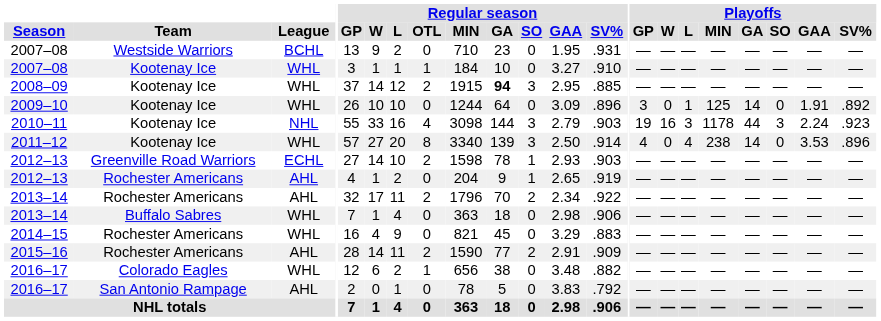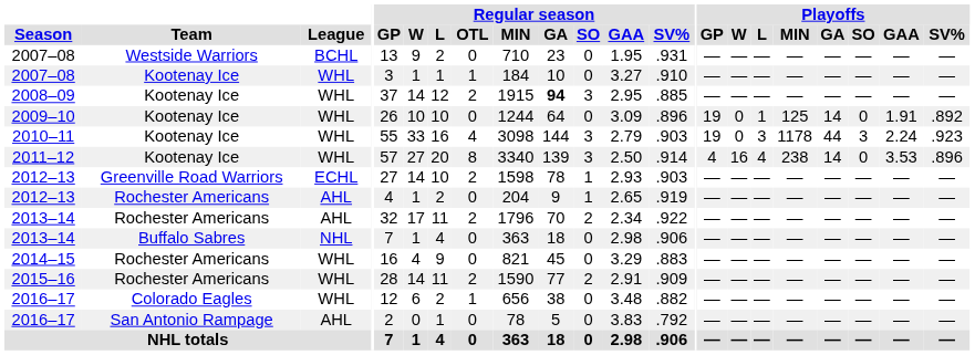 <table border="0" cellpadding="1" cellspacing="0" style="text-align:center; width:75%">
 <tr ALIGN="center" bgcolor="#e0e0e0">
 <th align="center" colspan="3" bgcolor="#ffffff"></th>
 <th align="center" rowspan="99" bgcolor="#ffffff"></th>
 <th align="center" colspan="9" bgcolor="#e0e0e0"><a href='#'>Regular season</a></th>
 <th align="center" rowspan="99" bgcolor="#ffffff"></th>
 <th align="center" colspan="8" bgcolor="#e0e0e0"><a href='#'>Playoffs</a></th>
 </tr>
 <tr ALIGN="center" bgcolor="#e0e0e0">
 <th><a href='#'>Season</a></th>
 <th>Team</th>
 <th>League</th>
 <th>GP</th>
 <th>W</th>
 <th>L</th>
 <th>OTL</th>
 <th>MIN</th>
 <th>GA</th>
 <th><a href='#'>SO</a></th>
 <th><a href='#'>GAA</a></th>
 <th><a href='#'>SV%</a></th>
 <th>GP</th>
 <th>W</th>
 <th>L</th>
 <th>MIN</th>
 <th>GA</th>
 <th>SO</th>
 <th>GAA</th>
 <th>SV%</th>
 </tr>
 <tr ALIGN="center">
 <td>2007–08</td>
 <td><a href='#'>Westside Warriors</a></td>
 <td><a href='#'>BCHL</a></td>
 <td>13</td>
 <td>9</td>
 <td>2</td>
 <td>0</td>
 <td>710</td>
 <td>23</td>
 <td>0</td>
 <td>1.95</td>
 <td>.931</td>
 <td>—</td>
 <td>—</td>
 <td>—</td>
 <td>—</td>
 <td>—</td>
 <td>—</td>
 <td>—</td>
 <td>—</td>
 </tr>
 <tr ALIGN="center" bgcolor="#f0f0f0">
 <td><a href='#'>2007–08</a></td>
 <td><a href='#'>Kootenay Ice</a></td>
 <td><a href='#'>WHL</a></td>
 <td>3</td>
 <td>1</td>
 <td>1</td>
 <td>1</td>
 <td>184</td>
 <td>10</td>
 <td>0</td>
 <td>3.27</td>
 <td>.910</td>
 <td>—</td>
 <td>—</td>
 <td>—</td>
 <td>—</td>
 <td>—</td>
 <td>—</td>
 <td>—</td>
 <td>—</td>
 </tr>
 <tr ALIGN="center">
 <td><a href='#'>2008–09</a></td>
 <td>Kootenay Ice</td>
 <td>WHL</td>
 <td>37</td>
 <td>14</td>
 <td>12</td>
 <td>2</td>
 <td>1915</td>
 <td><strong>94</strong></td>
 <td>3</td>
 <td>2.95</td>
 <td>.885</td>
 <td>—</td>
 <td>—</td>
 <td>—</td>
 <td>—</td>
 <td>—</td>
 <td>—</td>
 <td>—</td>
 <td>—</td>
 </tr>
 <tr ALIGN="center" bgcolor="#f0f0f0">
 <td><a href='#'>2009–10</a></td>
 <td>Kootenay Ice</td>
 <td>WHL</td>
 <td>26</td>
 <td>10</td>
 <td>10</td>
 <td>0</td>
 <td>1244</td>
 <td>64</td>
 <td>0</td>
 <td>3.09</td>
 <td>.896</td>
-<td>3</td>
+<td>19</td>
 <td>0</td>
 <td>1</td>
 <td>125</td>
 <td>14</td>
 <td>0</td>
 <td>1.91</td>
 <td>.892</td>
 </tr>
 <tr ALIGN="center">
 <td><a href='#'>2010–11</a></td>
 <td>Kootenay Ice</td>
-<td><a href='#'>NHL</a></td>
+<td>WHL</td>
 <td>55</td>
 <td>33</td>
 <td>16</td>
 <td>4</td>
 <td>3098</td>
 <td>144</td>
 <td>3</td>
 <td>2.79</td>
 <td>.903</td>
 <td>19</td>
-<td>16</td>
+<td>0</td>
 <td>3</td>
 <td>1178</td>
 <td>44</td>
 <td>3</td>
 <td>2.24</td>
 <td>.923</td>
 </tr>
 <tr ALIGN="center" bgcolor="#f0f0f0">
 <td><a href='#'>2011–12</a></td>
 <td>Kootenay Ice</td>
 <td>WHL</td>
 <td>57</td>
 <td>27</td>
 <td>20</td>
 <td>8</td>
 <td>3340</td>
 <td>139</td>
 <td>3</td>
 <td>2.50</td>
 <td>.914</td>
 <td>4</td>
-<td>0</td>
+<td>16</td>
 <td>4</td>
 <td>238</td>
 <td>14</td>
 <td>0</td>
 <td>3.53</td>
 <td>.896</td>
 </tr>
 <tr ALIGN="center">
 <td><a href='#'>2012–13</a></td>
 <td><a href='#'>Greenville Road Warriors</a></td>
 <td><a href='#'>ECHL</a></td>
 <td>27</td>
 <td>14</td>
 <td>10</td>
 <td>2</td>
 <td>1598</td>
 <td>78</td>
 <td>1</td>
 <td>2.93</td>
 <td>.903</td>
 <td>—</td>
 <td>—</td>
 <td>—</td>
 <td>—</td>
 <td>—</td>
 <td>—</td>
 <td>—</td>
 <td>—</td>
 </tr>
 <tr ALIGN="center" bgcolor="#f0f0f0">
 <td><a href='#'>2012–13</a></td>
 <td><a href='#'>Rochester Americans</a></td>
 <td><a href='#'>AHL</a></td>
 <td>4</td>
 <td>1</td>
 <td>2</td>
 <td>0</td>
 <td>204</td>
 <td>9</td>
 <td>1</td>
 <td>2.65</td>
 <td>.919</td>
 <td>—</td>
 <td>—</td>
 <td>—</td>
 <td>—</td>
 <td>—</td>
 <td>—</td>
 <td>—</td>
 <td>—</td>
 </tr>
 <tr ALIGN="center">
 <td><a href='#'>2013–14</a></td>
 <td>Rochester Americans</td>
 <td>AHL</td>
 <td>32</td>
 <td>17</td>
 <td>11</td>
 <td>2</td>
 <td>1796</td>
 <td>70</td>
 <td>2</td>
 <td>2.34</td>
 <td>.922</td>
 <td>—</td>
 <td>—</td>
 <td>—</td>
 <td>—</td>
 <td>—</td>
 <td>—</td>
 <td>—</td>
 <td>—</td>
 </tr>
 <tr ALIGN="center" bgcolor="#f0f0f0">
 <td><a href='#'>2013–14</a></td>
 <td><a href='#'>Buffalo Sabres</a></td>
-<td>WHL</td>
+<td><a href='#'>NHL</a></td>
 <td>7</td>
 <td>1</td>
 <td>4</td>
 <td>0</td>
 <td>363</td>
 <td>18</td>
 <td>0</td>
 <td>2.98</td>
 <td>.906</td>
 <td>—</td>
 <td>—</td>
 <td>—</td>
 <td>—</td>
 <td>—</td>
 <td>—</td>
 <td>—</td>
 <td>—</td>
 </tr>
 <tr ALIGN="center">
 <td><a href='#'>2014–15</a></td>
 <td>Rochester Americans</td>
 <td>WHL</td>
 <td>16</td>
 <td>4</td>
 <td>9</td>
 <td>0</td>
 <td>821</td>
 <td>45</td>
 <td>0</td>
 <td>3.29</td>
 <td>.883</td>
 <td>—</td>
 <td>—</td>
 <td>—</td>
 <td>—</td>
 <td>—</td>
 <td>—</td>
 <td>—</td>
 <td>—</td>
 </tr>
 <tr ALIGN="center" bgcolor="#f0f0f0">
 <td><a href='#'>2015–16</a></td>
 <td>Rochester Americans</td>
-<td>AHL</td>
+<td>WHL</td>
 <td>28</td>
 <td>14</td>
 <td>11</td>
 <td>2</td>
 <td>1590</td>
 <td>77</td>
 <td>2</td>
 <td>2.91</td>
 <td>.909</td>
 <td>—</td>
 <td>—</td>
 <td>—</td>
 <td>—</td>
 <td>—</td>
 <td>—</td>
 <td>—</td>
 <td>—</td>
 </tr>
 <tr ALIGN="center">
 <td><a href='#'>2016–17</a></td>
 <td><a href='#'>Colorado Eagles</a></td>
 <td>WHL</td>
 <td>12</td>
 <td>6</td>
 <td>2</td>
 <td>1</td>
 <td>656</td>
 <td>38</td>
 <td>0</td>
 <td>3.48</td>
 <td>.882</td>
 <td>—</td>
 <td>—</td>
 <td>—</td>
 <td>—</td>
 <td>—</td>
 <td>—</td>
 <td>—</td>
 <td>—</td>
 </tr>
 <tr ALIGN="center" bgcolor="#f0f0f0">
 <td><a href='#'>2016–17</a></td>
 <td><a href='#'>San Antonio Rampage</a></td>
 <td>AHL</td>
 <td>2</td>
 <td>0</td>
 <td>1</td>
 <td>0</td>
 <td>78</td>
 <td>5</td>
 <td>0</td>
 <td>3.83</td>
 <td>.792</td>
 <td>—</td>
 <td>—</td>
 <td>—</td>
 <td>—</td>
 <td>—</td>
 <td>—</td>
 <td>—</td>
 <td>—</td>
 </tr>
 <tr ALIGN="center" bgcolor="#e0e0e0">
 <th colspan="3" align="center">NHL totals</th>
 <th>7</th>
 <th>1</th>
 <th>4</th>
 <th>0</th>
 <th>363</th>
 <th>18</th>
 <th>0</th>
 <th>2.98</th>
 <th>.906</th>
 <th>—</th>
 <th>—</th>
 <th>—</th>
 <th>—</th>
 <th>—</th>
 <th>—</th>
 <th>—</th>
 <th>—</th>
 </tr>
 </table>
